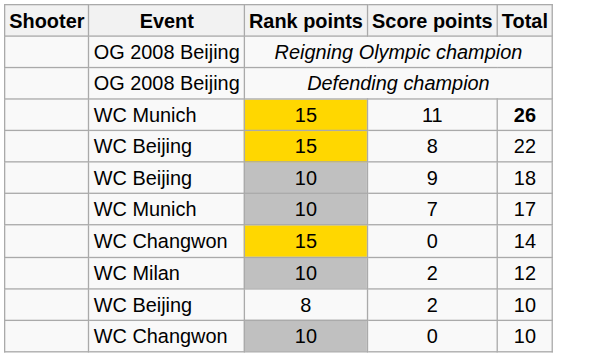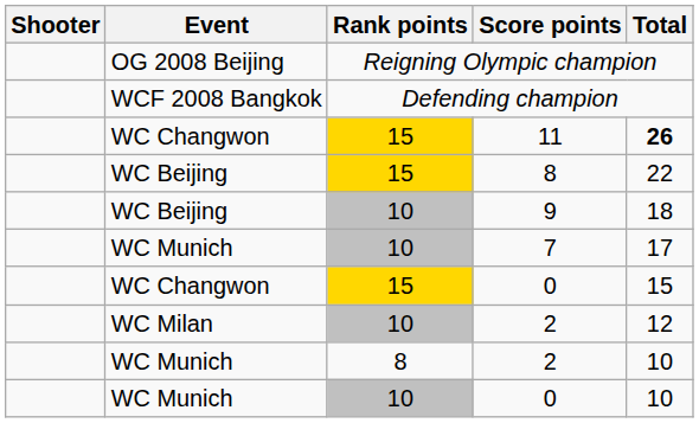 <table class="wikitable" style="font-size: 95%">
 <tr>
 <th>Shooter</th>
 <th>Event</th>
 <th>Rank points</th>
 <th>Score points</th>
 <th>Total</th>
 </tr>
 <tr>
 <td></td>
 <td>OG 2008 Beijing</td>
 <td colspan=3 style="text-align: center"><em>Reigning Olympic champion</em></td>
 </tr>
 <tr>
 <td></td>
-<td>OG 2008 Beijing</td>
+<td>WCF 2008 Bangkok</td>
 <td colspan=3 style="text-align: center"><em>Defending champion</em></td>
 </tr>
 <tr>
 <td></td>
-<td>WC Munich</td>
+<td>WC Changwon</td>
 <td style="text-align: center; background: gold">15</td>
 <td style="text-align: center">11</td>
 <td style="text-align: center"><strong>26</strong></td>
 </tr>
 <tr>
 <td></td>
 <td>WC Beijing</td>
 <td style="text-align: center; background: gold">15</td>
 <td style="text-align: center">8</td>
 <td style="text-align: center">22</td>
 </tr>
 <tr>
 <td></td>
 <td>WC Beijing</td>
 <td style="text-align: center; background: silver">10</td>
 <td style="text-align: center">9</td>
 <td style="text-align: center">18</td>
 </tr>
 <tr>
 <td></td>
 <td>WC Munich</td>
 <td style="text-align: center; background: silver">10</td>
 <td style="text-align: center">7</td>
 <td style="text-align: center">17</td>
 </tr>
 <tr>
 <td></td>
 <td>WC Changwon</td>
 <td style="text-align: center; background: gold">15</td>
 <td style="text-align: center">0</td>
-<td style="text-align: center">14</td>
+<td style="text-align: center">15</td>
 </tr>
 <tr>
 <td></td>
 <td>WC Milan</td>
 <td style="text-align: center; background: silver">10</td>
 <td style="text-align: center">2</td>
 <td style="text-align: center">12</td>
 </tr>
 <tr>
 <td></td>
-<td>WC Beijing</td>
+<td>WC Munich</td>
 <td style="text-align: center; background: bronze">8</td>
 <td style="text-align: center">2</td>
 <td style="text-align: center">10</td>
 </tr>
 <tr>
 <td></td>
-<td>WC Changwon</td>
+<td>WC Munich</td>
 <td style="text-align: center; background: silver">10</td>
 <td style="text-align: center">0</td>
 <td style="text-align: center">10</td>
 </tr>
 </table>
